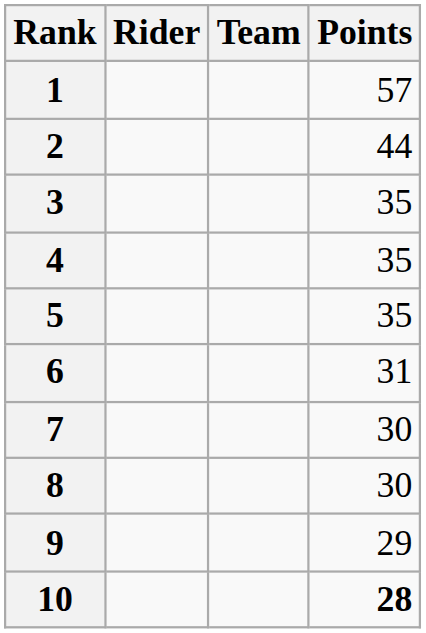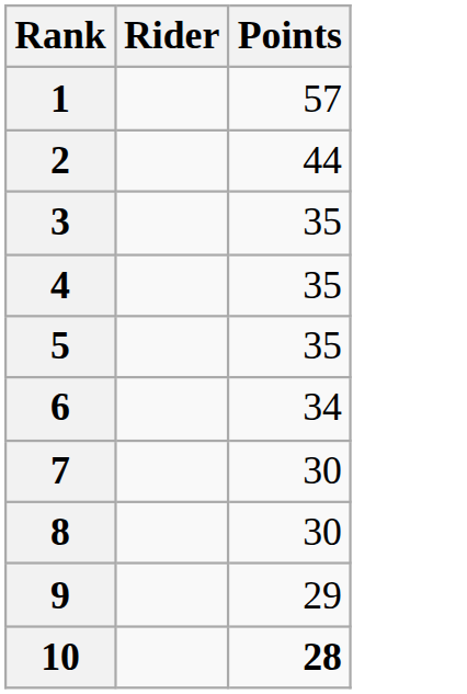 <table class="wikitable" margin-bottom:0;">
 <tr>
 <th scope="col">Rank</th>
 <th scope="col">Rider</th>
-<th scope="col">Team</th>
 <th scope="col">Points</th>
 </tr>
 <tr>
 <th scope="row">1</th>
 <td> </td>
-<td></td>
 <td align="right">57</td>
 </tr>
 <tr>
 <th scope="row">2</th>
-<td></td>
 <td></td>
 <td align="right">44</td>
 </tr>
 <tr>
 <th scope="row">3</th>
 <td></td>
-<td></td>
 <td align="right">35</td>
 </tr>
 <tr>
 <th scope="row">4</th>
-<td></td>
 <td></td>
 <td align="right">35</td>
 </tr>
 <tr>
 <th scope="row">5</th>
 <td></td>
-<td></td>
 <td align="right">35</td>
 </tr>
 <tr>
 <th scope="row">6</th>
 <td> </td>
-<td></td>
-<td align="right">31</td>
+<td align="right">34</td>
 </tr>
 <tr>
 <th scope="row">7</th>
 <td> </td>
-<td></td>
 <td align="right">30</td>
 </tr>
 <tr>
 <th scope="row">8</th>
-<td></td>
 <td></td>
 <td align="right">30</td>
 </tr>
 <tr>
 <th scope="row">9</th>
 <td></td>
-<td></td>
 <td align="right">29</td>
 </tr>
 <tr>
 <th scope="row">10</th>
 <td></td>
-<td></td>
 <td align="right"><strong>28</strong></td>
 </tr>
 </table>
